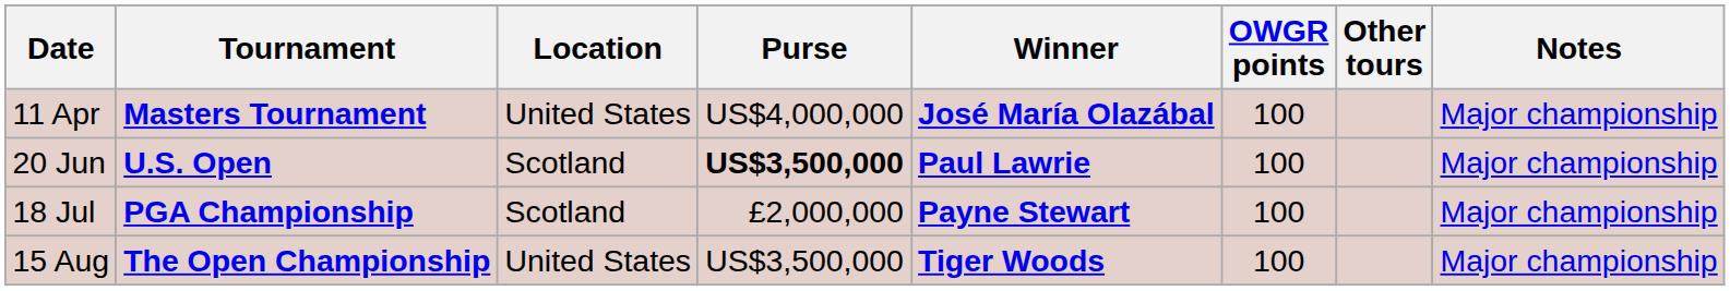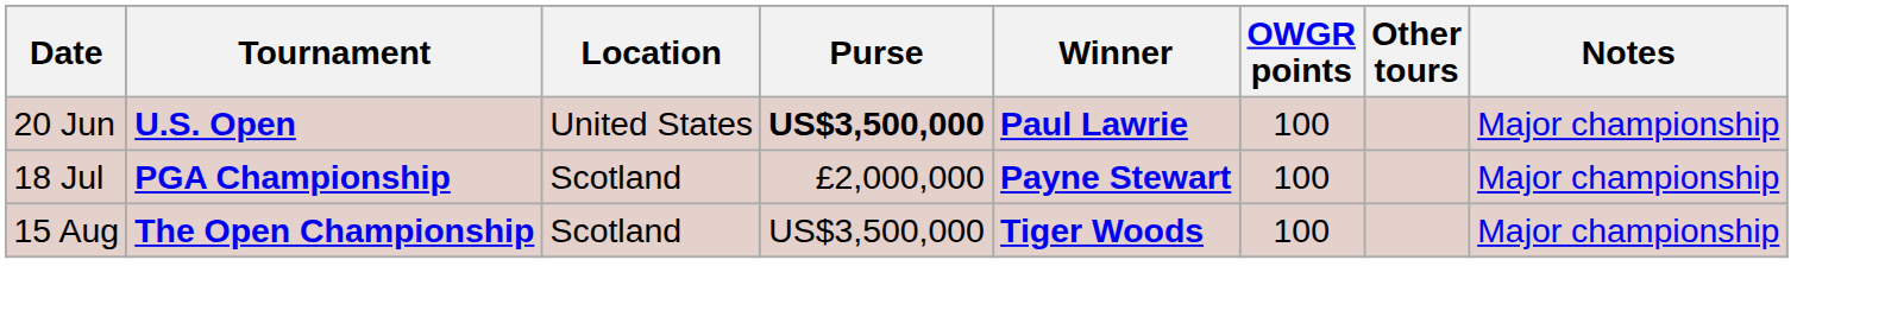 <table class="wikitable" style="font-size:95%">
 <tr>
 <th>Date</th>
 <th>Tournament</th>
 <th>Location</th>
 <th>Purse</th>
 <th>Winner</th>
 <th><a href='#'>OWGR</a><br>points</th>
 <th>Other<br>tours</th>
 <th>Notes</th>
 </tr>
 <tr style="background:#e5d1cb;">
-<td>11 Apr</td>
-<td><strong><a href='#'>Masters Tournament</a></strong></td>
-<td>United States</td>
-<td align=right>US$4,000,000</td>
-<td> <strong><a href='#'>José María Olazábal</a></strong></td>
-<td align=center>100</td>
-<td></td>
-<td><a href='#'>Major championship</a></td>
-</tr>
-<tr style="background:#e5d1cb;">
 <td>20 Jun</td>
 <td><strong><a href='#'>U.S. Open</a></strong></td>
-<td>Scotland</td>
+<td>United States</td>
 <td align=right><strong>US$3,500,000</strong></td>
 <td> <strong><a href='#'>Paul Lawrie</a></strong></td>
 <td align=center>100</td>
 <td></td>
 <td><a href='#'>Major championship</a></td>
 </tr>
 <tr style="background:#e5d1cb;">
 <td>18 Jul</td>
 <td><strong><a href='#'>PGA Championship</a></strong></td>
 <td>Scotland</td>
 <td align=right>£2,000,000</td>
 <td> <strong><a href='#'>Payne Stewart</a></strong></td>
 <td align=center>100</td>
 <td></td>
 <td><a href='#'>Major championship</a></td>
 </tr>
 <tr style="background:#e5d1cb;">
 <td>15 Aug</td>
 <td><strong><a href='#'>The Open Championship</a></strong></td>
-<td>United States</td>
+<td>Scotland</td>
 <td align=right>US$3,500,000</td>
 <td> <strong><a href='#'>Tiger Woods</a></strong></td>
 <td align=center>100</td>
 <td></td>
 <td><a href='#'>Major championship</a></td>
 </tr>
 </table>
